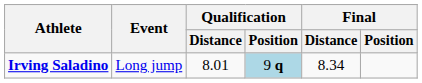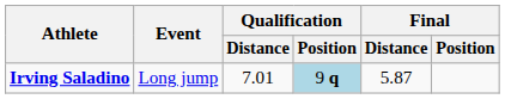 <table class=wikitable style="font-size:90%">
 <tr>
 <th rowspan="2">Athlete</th>
 <th rowspan="2">Event</th>
 <th colspan="2">Qualification</th>
 <th colspan="2">Final</th>
 </tr>
 <tr style="font-size:95%">
 <th>Distance</th>
 <th>Position</th>
 <th>Distance</th>
 <th>Position</th>
 </tr>
 <tr align=center>
 <td align=left><strong><a href='#'>Irving Saladino</a></strong></td>
 <td align=left><a href='#'>Long jump</a></td>
-<td>8.01</td>
+<td>7.01</td>
 <td style="background: lightblue;">9 <strong>q</strong></td>
-<td>8.34</td>
+<td>5.87</td>
 <td></td>
 </tr>
 </table>
